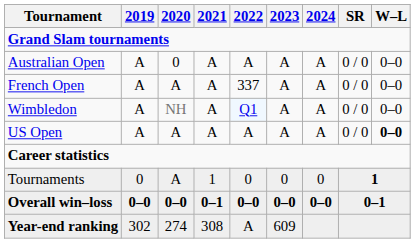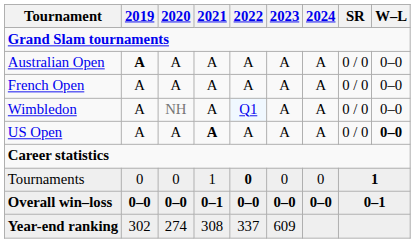 <table class=wikitable style=text-align:center;>
 <tr>
 <th>Tournament</th>
 <th><a href='#'>2019</a></th>
 <th><a href='#'>2020</a></th>
 <th><a href='#'>2021</a></th>
 <th><a href='#'>2022</a></th>
 <th><a href='#'>2023</a></th>
 <th><a href='#'>2024</a></th>
 <th>SR</th>
 <th>W–L</th>
 </tr>
 <tr>
 <td colspan="9" align="left"><strong><a href='#'>Grand Slam tournaments</a></strong></td>
 </tr>
 <tr>
 <td align=left><a href='#'>Australian Open</a></td>
+<td><strong>A</strong></td>
 <td>A</td>
-<td>0</td>
 <td>A</td>
 <td>A</td>
 <td>A</td>
 <td>A</td>
 <td>0 / 0</td>
 <td>0–0</td>
 </tr>
 <tr>
 <td align=left><a href='#'>French Open</a></td>
 <td>A</td>
 <td>A</td>
 <td>A</td>
-<td>337</td>
+<td>A</td>
 <td>A</td>
 <td>A</td>
 <td>0 / 0</td>
 <td>0–0</td>
 </tr>
 <tr>
 <td align=left><a href='#'>Wimbledon</a></td>
 <td>A</td>
 <td style="color:#767676;">NH</td>
 <td>A</td>
 <td bgcolor=f0f8ff><a href='#'>Q1</a></td>
 <td>A</td>
 <td>A</td>
 <td>0 / 0</td>
 <td>0–0</td>
 </tr>
 <tr>
 <td align=left><a href='#'>US Open</a></td>
 <td>A</td>
 <td>A</td>
-<td>A</td>
+<td><strong>A</strong></td>
 <td>A</td>
 <td>A</td>
 <td>A</td>
 <td>0 / 0</td>
 <td><strong>0–0</strong></td>
 </tr>
 <tr>
 <td colspan="9" align="left"><strong>Career statistics</strong></td>
 </tr>
 <tr bgcolor=efefef>
 <td align=left>Tournaments</td>
 <td>0</td>
-<td>A</td>
+<td>0</td>
 <td>1</td>
-<td>0</td>
+<td><strong>0</strong></td>
 <td>0</td>
 <td>0</td>
 <td colspan=2><strong>1</strong></td>
 </tr>
 <tr style="font-weight:bold; background:#efefef;">
 <td style="text-align:left;">Overall win–loss</td>
 <td>0–0</td>
 <td>0–0</td>
 <td>0–1</td>
 <td>0–0</td>
 <td>0–0</td>
 <td>0–0</td>
 <td colspan=2>0–1</td>
 </tr>
 <tr bgcolor=efefef>
 <td align=left><strong>Year-end ranking</strong></td>
 <td>302</td>
 <td>274</td>
 <td>308</td>
-<td>A</td>
+<td>337</td>
 <td>609</td>
 <td></td>
 <td colspan=2></td>
 </tr>
 </table>
